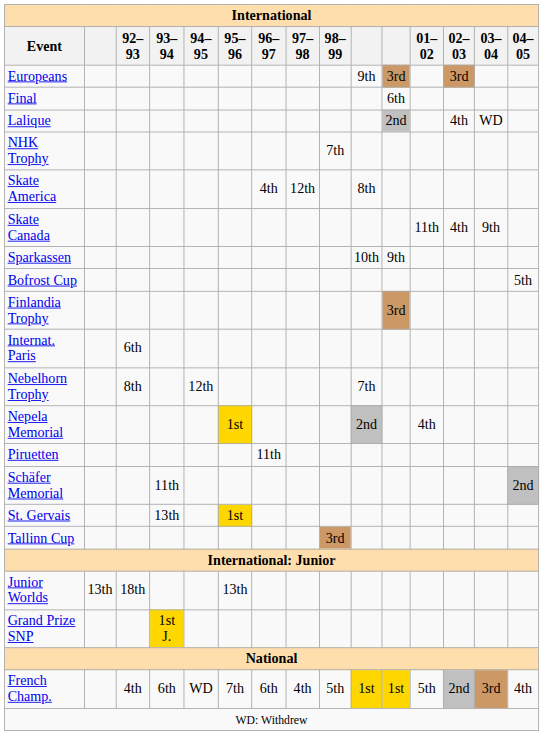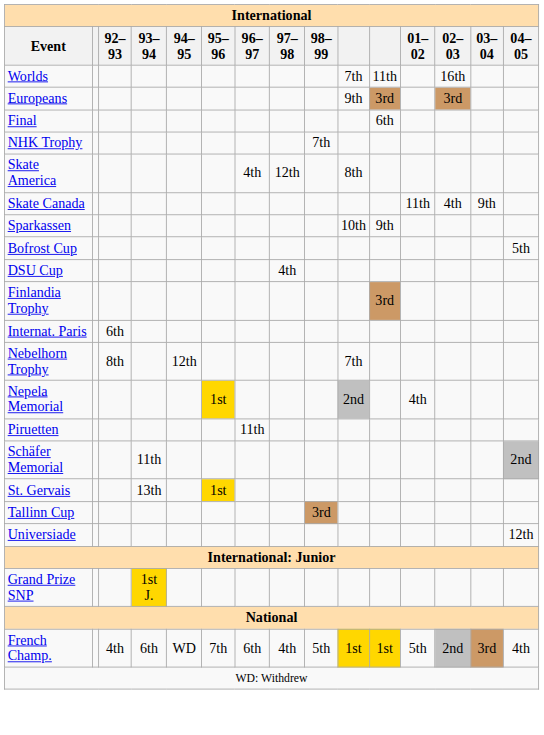 <table class="wikitable" style="text-align:center">
 <tr>
 <th style="background-color: #ffdead; " colspan=15 align=center>International</th>
 </tr>
 <tr>
 <th>Event</th>
 <th></th>
 <th>92–93</th>
 <th>93–94</th>
 <th>94–95</th>
 <th>95–96</th>
 <th>96–97</th>
 <th>97–98</th>
 <th>98–99</th>
 <th></th>
 <th></th>
 <th>01–02</th>
 <th>02–03</th>
 <th>03–04</th>
 <th>04–05</th>
+</tr>
+<tr>
+<td align=left><a href='#'>Worlds</a></td>
+<td></td>
+<td></td>
+<td></td>
+<td></td>
+<td></td>
+<td></td>
+<td></td>
+<td></td>
+<td>7th</td>
+<td>11th</td>
+<td></td>
+<td>16th</td>
+<td></td>
+<td></td>
 </tr>
 <tr>
 <td align=left><a href='#'>Europeans</a></td>
 <td></td>
 <td></td>
 <td></td>
 <td></td>
 <td></td>
 <td></td>
 <td></td>
 <td></td>
 <td>9th</td>
 <td bgcolor=cc9966>3rd</td>
 <td></td>
 <td bgcolor=cc9966>3rd</td>
 <td></td>
 <td></td>
 </tr>
 <tr>
 <td align=left> <a href='#'>Final</a></td>
 <td></td>
 <td></td>
 <td></td>
 <td></td>
 <td></td>
 <td></td>
 <td></td>
 <td></td>
 <td></td>
 <td>6th</td>
 <td></td>
 <td></td>
 <td></td>
-<td></td>
-</tr>
-<tr>
-<td align=left> <a href='#'>Lalique</a></td>
-<td></td>
-<td></td>
-<td></td>
-<td></td>
-<td></td>
-<td></td>
-<td></td>
-<td></td>
-<td></td>
-<td bgcolor=silver>2nd</td>
-<td></td>
-<td>4th</td>
-<td>WD</td>
 <td></td>
 </tr>
 <tr>
 <td align=left> <a href='#'>NHK Trophy</a></td>
 <td></td>
 <td></td>
 <td></td>
 <td></td>
 <td></td>
 <td></td>
 <td></td>
 <td>7th</td>
 <td></td>
 <td></td>
 <td></td>
 <td></td>
 <td></td>
 <td></td>
 </tr>
 <tr>
 <td align=left> <a href='#'>Skate America</a></td>
 <td></td>
 <td></td>
 <td></td>
 <td></td>
 <td></td>
 <td>4th</td>
 <td>12th</td>
 <td></td>
 <td>8th</td>
 <td></td>
 <td></td>
 <td></td>
 <td></td>
 <td></td>
 </tr>
 <tr>
 <td align=left> <a href='#'>Skate Canada</a></td>
 <td></td>
 <td></td>
 <td></td>
 <td></td>
 <td></td>
 <td></td>
 <td></td>
 <td></td>
 <td></td>
 <td></td>
 <td>11th</td>
 <td>4th</td>
 <td>9th</td>
 <td></td>
 </tr>
 <tr>
 <td align=left> <a href='#'>Sparkassen</a></td>
 <td></td>
 <td></td>
 <td></td>
 <td></td>
 <td></td>
 <td></td>
 <td></td>
 <td></td>
 <td>10th</td>
 <td>9th</td>
 <td></td>
 <td></td>
 <td></td>
 <td></td>
 </tr>
 <tr>
 <td align=left><a href='#'>Bofrost Cup</a></td>
 <td></td>
 <td></td>
 <td></td>
 <td></td>
 <td></td>
 <td></td>
 <td></td>
 <td></td>
 <td></td>
 <td></td>
 <td></td>
 <td></td>
 <td></td>
 <td>5th</td>
+</tr>
+<tr>
+<td align=left><a href='#'>DSU Cup</a></td>
+<td></td>
+<td></td>
+<td></td>
+<td></td>
+<td></td>
+<td></td>
+<td>4th</td>
+<td></td>
+<td></td>
+<td></td>
+<td></td>
+<td></td>
+<td></td>
+<td></td>
 </tr>
 <tr>
 <td align=left><a href='#'>Finlandia Trophy</a></td>
 <td></td>
 <td></td>
 <td></td>
 <td></td>
 <td></td>
 <td></td>
 <td></td>
 <td></td>
 <td></td>
 <td bgcolor=cc9966>3rd</td>
 <td></td>
 <td></td>
 <td></td>
 <td></td>
 </tr>
 <tr>
 <td align=left><a href='#'>Internat. Paris</a></td>
 <td></td>
 <td>6th</td>
 <td></td>
 <td></td>
 <td></td>
 <td></td>
 <td></td>
 <td></td>
 <td></td>
 <td></td>
 <td></td>
 <td></td>
 <td></td>
 <td></td>
 </tr>
 <tr>
 <td align=left><a href='#'>Nebelhorn Trophy</a></td>
 <td></td>
 <td>8th</td>
 <td></td>
 <td>12th</td>
 <td></td>
 <td></td>
 <td></td>
 <td></td>
 <td>7th</td>
 <td></td>
 <td></td>
 <td></td>
 <td></td>
 <td></td>
 </tr>
 <tr>
 <td align=left><a href='#'>Nepela Memorial</a></td>
 <td></td>
 <td></td>
 <td></td>
 <td></td>
 <td bgcolor=gold>1st</td>
 <td></td>
 <td></td>
 <td></td>
 <td bgcolor=silver>2nd</td>
 <td></td>
 <td>4th</td>
 <td></td>
 <td></td>
 <td></td>
 </tr>
 <tr>
 <td align=left><a href='#'>Piruetten</a></td>
 <td></td>
 <td></td>
 <td></td>
 <td></td>
 <td></td>
 <td>11th</td>
 <td></td>
 <td></td>
 <td></td>
 <td></td>
 <td></td>
 <td></td>
 <td></td>
 <td></td>
 </tr>
 <tr>
 <td align=left><a href='#'>Schäfer Memorial</a></td>
 <td></td>
 <td></td>
 <td>11th</td>
 <td></td>
 <td></td>
 <td></td>
 <td></td>
 <td></td>
 <td></td>
 <td></td>
 <td></td>
 <td></td>
 <td></td>
 <td bgcolor=silver>2nd</td>
 </tr>
 <tr>
 <td align=left><a href='#'>St. Gervais</a></td>
 <td></td>
 <td></td>
 <td>13th</td>
 <td></td>
 <td bgcolor=gold>1st</td>
 <td></td>
 <td></td>
 <td></td>
 <td></td>
 <td></td>
 <td></td>
 <td></td>
 <td></td>
 <td></td>
 </tr>
 <tr>
 <td align=left><a href='#'>Tallinn Cup</a></td>
 <td></td>
 <td></td>
 <td></td>
 <td></td>
 <td></td>
 <td></td>
 <td></td>
 <td bgcolor=cc9966>3rd</td>
 <td></td>
 <td></td>
 <td></td>
 <td></td>
 <td></td>
 <td></td>
 </tr>
 <tr>
-<th style="background-color: #ffdead; " colspan=15 align=center>International: Junior</th>
-</tr>
-<tr>
-<td align=left><a href='#'>Junior Worlds</a></td>
-<td>13th</td>
-<td>18th</td>
-<td></td>
-<td></td>
-<td>13th</td>
+<td align=left><a href='#'>Universiade</a></td>
 <td></td>
 <td></td>
 <td></td>
 <td></td>
 <td></td>
 <td></td>
 <td></td>
 <td></td>
 <td></td>
+<td></td>
+<td></td>
+<td></td>
+<td></td>
+<td>12th</td>
+</tr>
+<tr>
+<th style="background-color: #ffdead; " colspan=15 align=center>International: Junior</th>
 </tr>
 <tr>
 <td align=left><a href='#'>Grand Prize SNP</a></td>
 <td></td>
 <td></td>
 <td bgcolor=gold>1st J.</td>
 <td></td>
 <td></td>
 <td></td>
 <td></td>
 <td></td>
 <td></td>
 <td></td>
 <td></td>
 <td></td>
 <td></td>
 <td></td>
 </tr>
 <tr>
 <th style="background-color: #ffdead; " colspan=15 align=center>National</th>
 </tr>
 <tr>
 <td align=left><a href='#'>French Champ.</a></td>
 <td></td>
 <td>4th</td>
 <td>6th</td>
 <td>WD</td>
 <td>7th</td>
 <td>6th</td>
 <td>4th</td>
 <td>5th</td>
 <td bgcolor=gold>1st</td>
 <td bgcolor=gold>1st</td>
 <td>5th</td>
 <td bgcolor=silver>2nd</td>
 <td bgcolor=cc9966>3rd</td>
 <td>4th</td>
 </tr>
 <tr>
 <td colspan=15 align=center><small> WD: Withdrew </small></td>
 </tr>
 </table>
